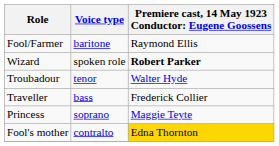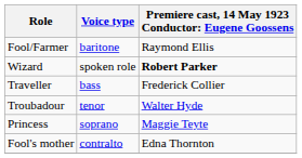 <table class="wikitable">
 <tr>
 <th>Role</th>
 <th><a href='#'>Voice type</a></th>
 <th>Premiere cast, 14 May 1923<br>Conductor: <a href='#'>Eugene Goossens</a></th>
 </tr>
 <tr>
 <td>Fool/Farmer</td>
 <td><a href='#'>baritone</a></td>
 <td>Raymond Ellis</td>
 </tr>
 <tr>
 <td>Wizard</td>
 <td>spoken role</td>
 <td><strong>Robert Parker</strong></td>
 </tr>
 <tr>
+<td>Traveller</td>
+<td><a href='#'>bass</a></td>
+<td>Frederick Collier</td>
+</tr>
+<tr>
 <td>Troubadour</td>
 <td><a href='#'>tenor</a></td>
 <td><a href='#'>Walter Hyde</a></td>
-</tr>
-<tr>
-<td>Traveller</td>
-<td><a href='#'>bass</a></td>
-<td>Frederick Collier</td>
 </tr>
 <tr>
 <td>Princess</td>
 <td><a href='#'>soprano</a></td>
 <td><a href='#'>Maggie Teyte</a></td>
 </tr>
 <tr>
 <td>Fool's mother</td>
 <td><a href='#'>contralto</a></td>
-<td style="background: gold;">Edna Thornton</td>
+<td>Edna Thornton</td>
 </tr>
 <tr>
 </tr>
 </table>
